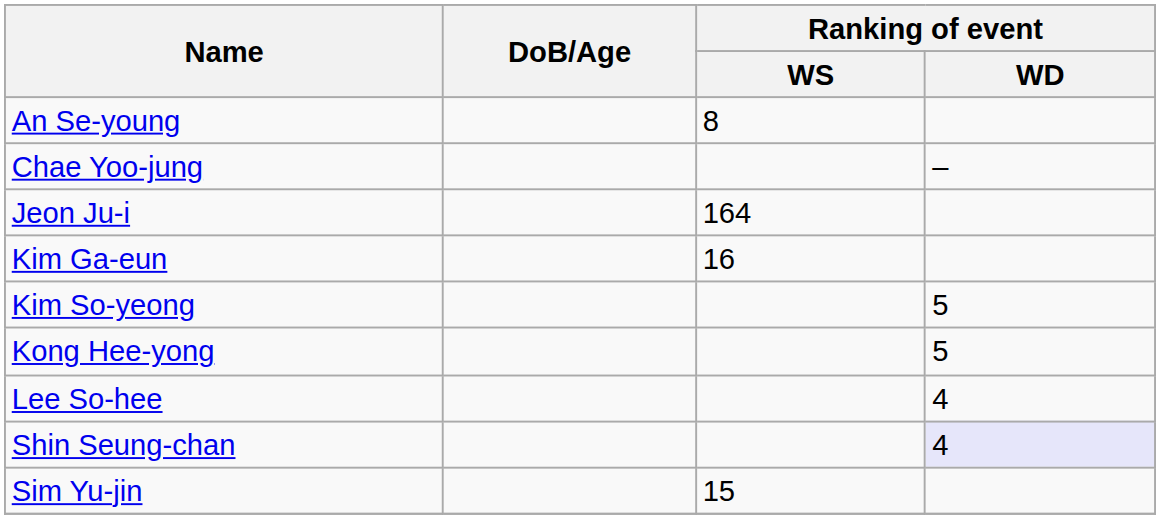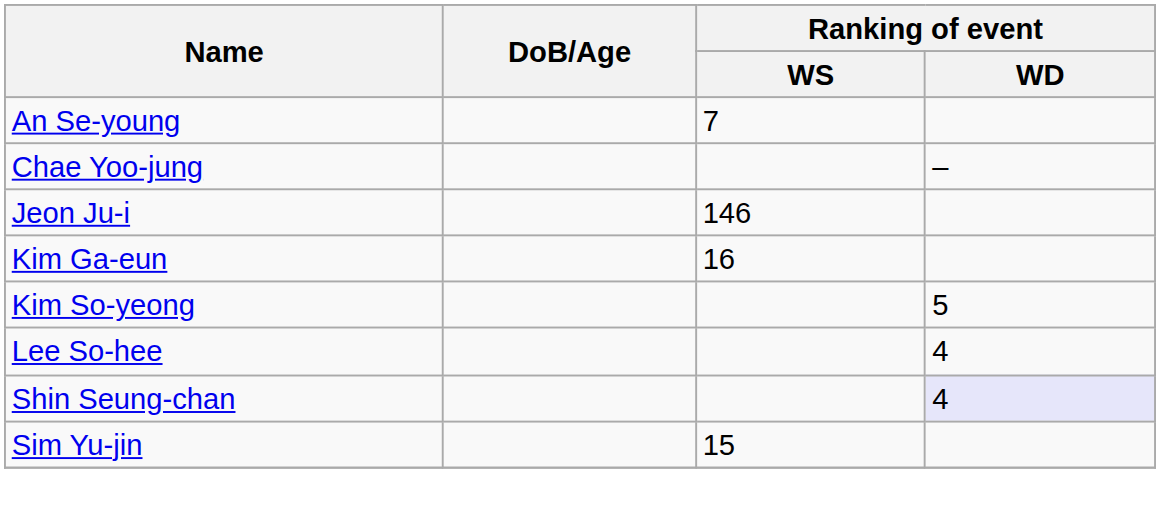 <table class="wikitable"  style="width:600px; font-size:95%;">
 <tr>
 <th align="left" rowspan="2">Name</th>
 <th align="left" rowspan="2">DoB/Age</th>
 <th align="center" colspan="2">Ranking of event</th>
 </tr>
 <tr>
 <th align="center">WS</th>
 <th align="center">WD</th>
 </tr>
 <tr>
 <td align="left"><a href='#'>An Se-young</a></td>
 <td align="left"></td>
-<td>8</td>
+<td>7</td>
 <td></td>
 </tr>
 <tr>
 <td align="left"><a href='#'>Chae Yoo-jung</a></td>
 <td align="left"></td>
 <td></td>
 <td>–</td>
 </tr>
 <tr>
 <td align="left"><a href='#'>Jeon Ju-i</a></td>
 <td align="left"></td>
-<td>164</td>
+<td>146</td>
 <td></td>
 </tr>
 <tr>
 <td align="left"><a href='#'>Kim Ga-eun</a></td>
 <td align="left"></td>
 <td>16</td>
 <td></td>
 </tr>
 <tr>
 <td align="left"><a href='#'>Kim So-yeong</a></td>
-<td align="left"></td>
-<td></td>
-<td>5</td>
-</tr>
-<tr>
-<td align="left"><a href='#'>Kong Hee-yong</a></td>
 <td align="left"></td>
 <td></td>
 <td>5</td>
 </tr>
 <tr>
 <td align="left"><a href='#'>Lee So-hee</a></td>
 <td align="left"></td>
 <td></td>
 <td>4</td>
 </tr>
 <tr>
 <td align="left"><a href='#'>Shin Seung-chan</a></td>
 <td align="left"></td>
 <td></td>
 <td style="background: lavender;">4</td>
 </tr>
 <tr>
 <td align="left"><a href='#'>Sim Yu-jin</a></td>
 <td align="left"></td>
 <td>15</td>
 <td></td>
 </tr>
 <tr>
 </tr>
 </table>
